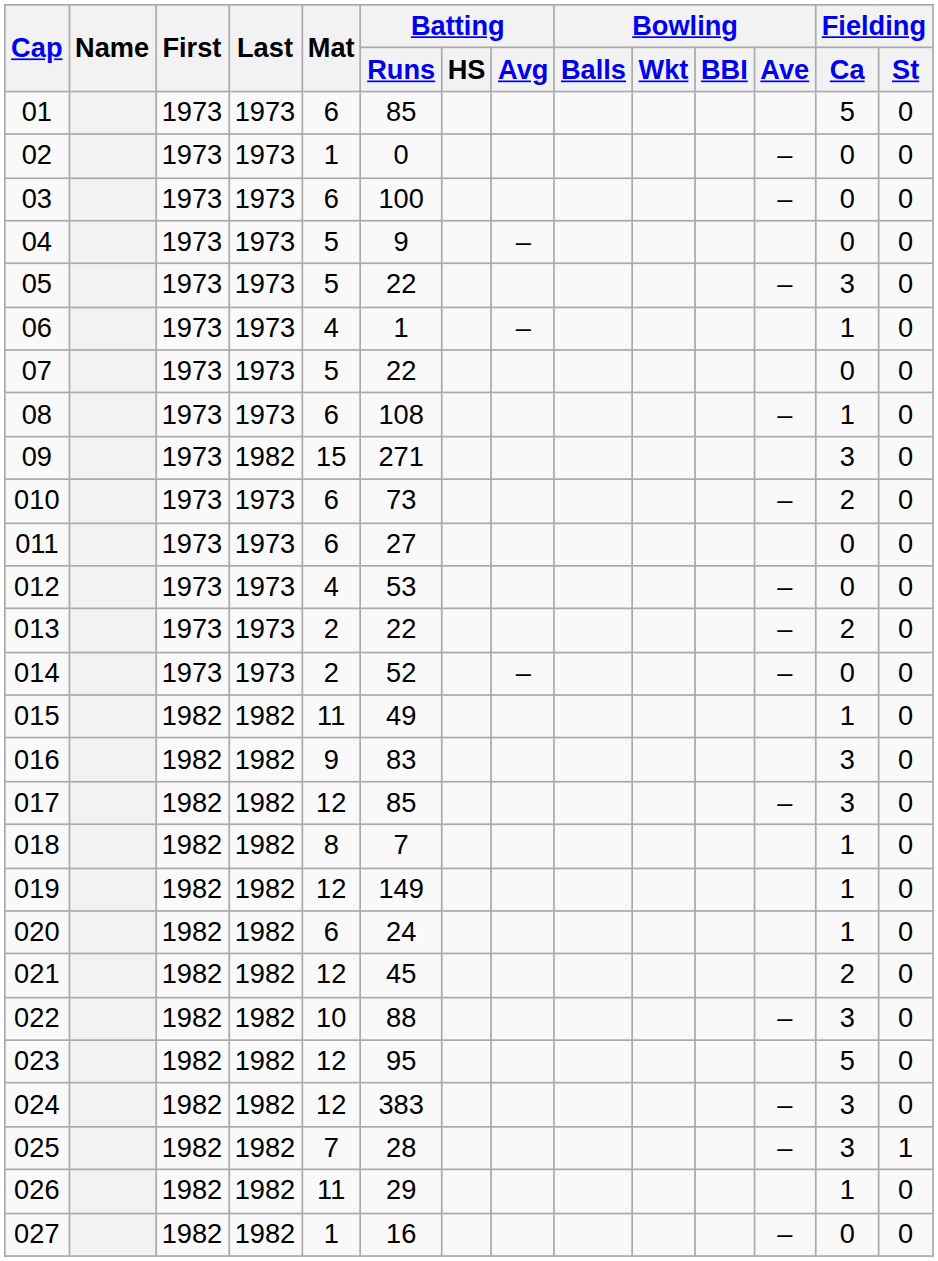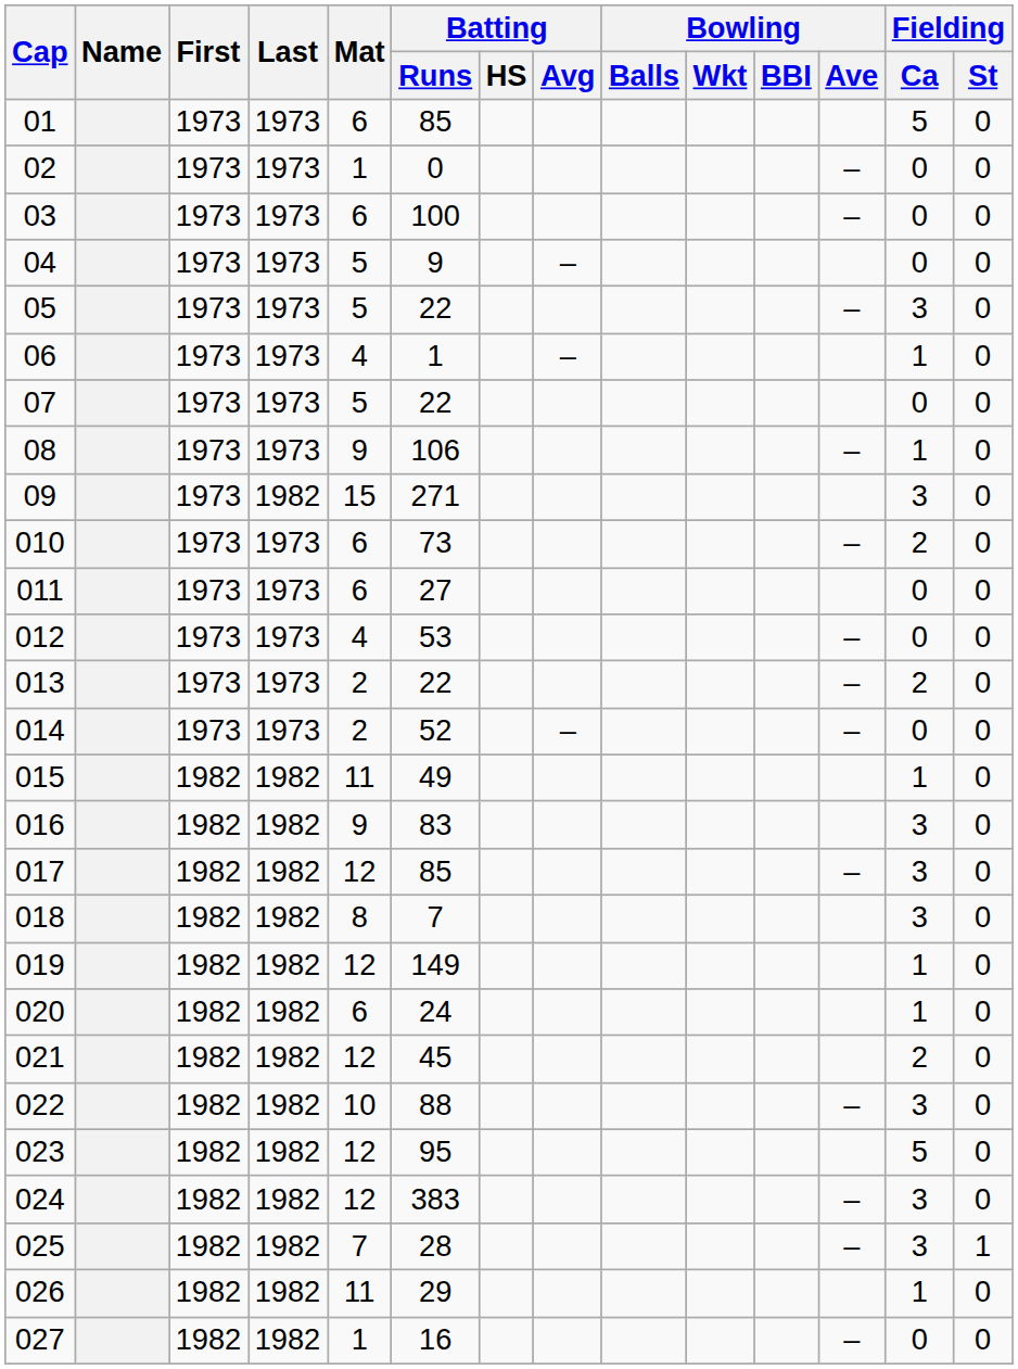 <table class="wikitable sortable plainrowheaders">
 <tr align="center">
 <th scope="col" rowspan="2"><a href='#'>Cap</a></th>
 <th scope="col" rowspan="2">Name</th>
 <th scope="col" rowspan="2">First</th>
 <th scope="col" rowspan="2">Last</th>
 <th scope="col" rowspan="2">Mat</th>
 <th scope="col" colspan=3 class="unsortable"><a href='#'>Batting</a></th>
 <th scope="col" colspan=4 class="unsortable"><a href='#'>Bowling</a></th>
 <th scope="col" colspan=2 class="unsortable"><a href='#'>Fielding</a></th>
 </tr>
 <tr>
 <th scope="col" data-sort-type="number"><a href='#'>Runs</a></th>
 <th scope="col" data-sort-type="number">HS</th>
 <th scope="col" data-sort-type="number"><a href='#'>Avg</a></th>
 <th scope="col" data-sort-type="number"><a href='#'>Balls</a></th>
 <th scope="col" data-sort-type="number"><a href='#'>Wkt</a></th>
 <th scope="col"><a href='#'>BBI</a></th>
 <th scope="col" data-sort-type="number"><a href='#'>Ave</a></th>
 <th scope="col" data-sort-type="number"><a href='#'>Ca</a></th>
 <th scope="col" data-sort-type="number"><a href='#'>St</a></th>
 </tr>
 <tr align="center">
 <td><span>0</span>1</td>
 <th scope="row"></th>
 <td>1973</td>
 <td>1973</td>
 <td>6</td>
 <td>85</td>
 <td></td>
 <td></td>
 <td></td>
 <td></td>
 <td></td>
 <td></td>
 <td>5</td>
 <td>0</td>
 </tr>
 <tr align="center">
 <td><span>0</span>2</td>
 <th scope="row"></th>
 <td>1973</td>
 <td>1973</td>
 <td>1</td>
 <td>0</td>
 <td></td>
 <td></td>
 <td></td>
 <td></td>
 <td></td>
 <td>–</td>
 <td>0</td>
 <td>0</td>
 </tr>
 <tr align="center">
 <td><span>0</span>3</td>
 <th scope="row"> </th>
 <td>1973</td>
 <td>1973</td>
 <td>6</td>
 <td>100</td>
 <td></td>
 <td></td>
 <td></td>
 <td></td>
 <td></td>
 <td>–</td>
 <td>0</td>
 <td>0</td>
 </tr>
 <tr align="center">
 <td><span>0</span>4</td>
 <th scope="row"></th>
 <td>1973</td>
 <td>1973</td>
 <td>5</td>
 <td>9</td>
 <td></td>
 <td>–</td>
 <td></td>
 <td></td>
 <td></td>
 <td></td>
 <td>0</td>
 <td>0</td>
 </tr>
 <tr align="center">
 <td><span>0</span>5</td>
 <th scope="row"> </th>
 <td>1973</td>
 <td>1973</td>
 <td>5</td>
 <td>22</td>
 <td></td>
 <td></td>
 <td></td>
 <td></td>
 <td></td>
 <td>–</td>
 <td>3</td>
 <td>0</td>
 </tr>
 <tr align="center">
 <td><span>0</span>6</td>
 <th scope="row"></th>
 <td>1973</td>
 <td>1973</td>
 <td>4</td>
 <td>1</td>
 <td></td>
 <td>–</td>
 <td></td>
 <td></td>
 <td></td>
 <td></td>
 <td>1</td>
 <td>0</td>
 </tr>
 <tr align="center">
 <td><span>0</span>7</td>
 <th scope="row"></th>
 <td>1973</td>
 <td>1973</td>
 <td>5</td>
 <td>22</td>
 <td></td>
 <td></td>
 <td></td>
 <td></td>
 <td></td>
 <td></td>
 <td>0</td>
 <td>0</td>
 </tr>
 <tr align="center">
 <td><span>0</span>8</td>
 <th scope="row"></th>
 <td>1973</td>
 <td>1973</td>
-<td>6</td>
-<td>108</td>
+<td>9</td>
+<td>106</td>
 <td></td>
 <td></td>
 <td></td>
 <td></td>
 <td></td>
 <td>–</td>
 <td>1</td>
 <td>0</td>
 </tr>
 <tr align="center">
 <td><span>0</span>9</td>
 <th scope="row"></th>
 <td>1973</td>
 <td>1982</td>
 <td>15</td>
 <td>271</td>
 <td></td>
 <td></td>
 <td></td>
 <td></td>
 <td></td>
 <td></td>
 <td>3</td>
 <td>0</td>
 </tr>
 <tr align="center">
 <td><span>0</span>10</td>
 <th scope="row"></th>
 <td>1973</td>
 <td>1973</td>
 <td>6</td>
 <td>73</td>
 <td></td>
 <td></td>
 <td></td>
 <td></td>
 <td></td>
 <td>–</td>
 <td>2</td>
 <td>0</td>
 </tr>
 <tr align="center">
 <td><span>0</span>11</td>
 <th scope="row"></th>
 <td>1973</td>
 <td>1973</td>
 <td>6</td>
 <td>27</td>
 <td></td>
 <td></td>
 <td></td>
 <td></td>
 <td></td>
 <td></td>
 <td>0</td>
 <td>0</td>
 </tr>
 <tr align="center">
 <td><span>0</span>12</td>
 <th scope="row"></th>
 <td>1973</td>
 <td>1973</td>
 <td>4</td>
 <td>53</td>
 <td></td>
 <td></td>
 <td></td>
 <td></td>
 <td></td>
 <td>–</td>
 <td>0</td>
 <td>0</td>
 </tr>
 <tr align="center">
 <td><span>0</span>13</td>
 <th scope="row"> </th>
 <td>1973</td>
 <td>1973</td>
 <td>2</td>
 <td>22</td>
 <td></td>
 <td></td>
 <td></td>
 <td></td>
 <td></td>
 <td>–</td>
 <td>2</td>
 <td>0</td>
 </tr>
 <tr align="center">
 <td><span>0</span>14</td>
 <th scope="row"></th>
 <td>1973</td>
 <td>1973</td>
 <td>2</td>
 <td>52</td>
 <td></td>
 <td>–</td>
 <td></td>
 <td></td>
 <td></td>
 <td>–</td>
 <td>0</td>
 <td>0</td>
 </tr>
 <tr align="center">
 <td><span>0</span>15</td>
 <th scope="row"></th>
 <td>1982</td>
 <td>1982</td>
 <td>11</td>
 <td>49</td>
 <td></td>
 <td></td>
 <td></td>
 <td></td>
 <td></td>
 <td></td>
 <td>1</td>
 <td>0</td>
 </tr>
 <tr align="center">
 <td><span>0</span>16</td>
 <th scope="row"></th>
 <td>1982</td>
 <td>1982</td>
 <td>9</td>
 <td>83</td>
 <td></td>
 <td></td>
 <td></td>
 <td></td>
 <td></td>
 <td></td>
 <td>3</td>
 <td>0</td>
 </tr>
 <tr align="center">
 <td><span>0</span>17</td>
 <th scope="row"> </th>
 <td>1982</td>
 <td>1982</td>
 <td>12</td>
 <td>85</td>
 <td></td>
 <td></td>
 <td></td>
 <td></td>
 <td></td>
 <td>–</td>
 <td>3</td>
 <td>0</td>
 </tr>
 <tr align="center">
 <td><span>0</span>18</td>
 <th scope="row"></th>
 <td>1982</td>
 <td>1982</td>
 <td>8</td>
 <td>7</td>
 <td></td>
 <td></td>
 <td></td>
 <td></td>
 <td></td>
 <td></td>
-<td>1</td>
+<td>3</td>
 <td>0</td>
 </tr>
 <tr align="center">
 <td><span>0</span>19</td>
 <th scope="row"></th>
 <td>1982</td>
 <td>1982</td>
 <td>12</td>
 <td>149</td>
 <td></td>
 <td></td>
 <td></td>
 <td></td>
 <td></td>
 <td></td>
 <td>1</td>
 <td>0</td>
 </tr>
 <tr align="center">
 <td><span>0</span>20</td>
 <th scope="row"></th>
 <td>1982</td>
 <td>1982</td>
 <td>6</td>
 <td>24</td>
 <td></td>
 <td></td>
 <td></td>
 <td></td>
 <td></td>
 <td></td>
 <td>1</td>
 <td>0</td>
 </tr>
 <tr align="center">
 <td><span>0</span>21</td>
 <th scope="row"></th>
 <td>1982</td>
 <td>1982</td>
 <td>12</td>
 <td>45</td>
 <td></td>
 <td></td>
 <td></td>
 <td></td>
 <td></td>
 <td></td>
 <td>2</td>
 <td>0</td>
 </tr>
 <tr align="center">
 <td><span>0</span>22</td>
 <th scope="row"> </th>
 <td>1982</td>
 <td>1982</td>
 <td>10</td>
 <td>88</td>
 <td></td>
 <td></td>
 <td></td>
 <td></td>
 <td></td>
 <td>–</td>
 <td>3</td>
 <td>0</td>
 </tr>
 <tr align="center">
 <td><span>0</span>23</td>
 <th scope="row"></th>
 <td>1982</td>
 <td>1982</td>
 <td>12</td>
 <td>95</td>
 <td></td>
 <td></td>
 <td></td>
 <td></td>
 <td></td>
 <td></td>
 <td>5</td>
 <td>0</td>
 </tr>
 <tr align="center">
 <td><span>0</span>24</td>
 <th scope="row"> </th>
 <td>1982</td>
 <td>1982</td>
 <td>12</td>
 <td>383</td>
 <td></td>
 <td></td>
 <td></td>
 <td></td>
 <td></td>
 <td>–</td>
 <td>3</td>
 <td>0</td>
 </tr>
 <tr align="center">
 <td><span>0</span>25</td>
 <th scope="row"> </th>
 <td>1982</td>
 <td>1982</td>
 <td>7</td>
 <td>28</td>
 <td></td>
 <td></td>
 <td></td>
 <td></td>
 <td></td>
 <td>–</td>
 <td>3</td>
 <td>1</td>
 </tr>
 <tr align="center">
 <td><span>0</span>26</td>
 <th scope="row"></th>
 <td>1982</td>
 <td>1982</td>
 <td>11</td>
 <td>29</td>
 <td></td>
 <td></td>
 <td></td>
 <td></td>
 <td></td>
 <td></td>
 <td>1</td>
 <td>0</td>
 </tr>
 <tr align="center">
 <td><span>0</span>27</td>
 <th scope="row"></th>
 <td>1982</td>
 <td>1982</td>
 <td>1</td>
 <td>16</td>
 <td></td>
 <td></td>
 <td></td>
 <td></td>
 <td></td>
 <td>–</td>
 <td>0</td>
 <td>0</td>
 </tr>
 </table>
